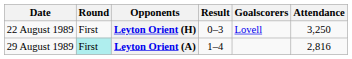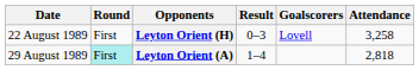 <table class="wikitable plainrowheaders sortable">
 <tr>
 <th scope=col>Date</th>
 <th scope=col>Round</th>
 <th scope=col>Opponents</th>
 <th scope=col>Result</th>
 <th scope=col class=unsortable>Goalscorers</th>
 <th scope=col>Attendance</th>
 </tr>
 <tr>
 <td>22 August 1989</td>
 <td>First</td>
 <th scope=row><a href='#'>Leyton Orient</a> (H)</th>
 <td align=center>0–3</td>
 <td><a href='#'>Lovell</a></td>
-<td align=center>3,250</td>
+<td align=center>3,258</td>
 </tr>
 <tr>
 <td>29 August 1989</td>
 <td style="background: paleturquoise;">First</td>
 <th scope=row><a href='#'>Leyton Orient</a> (A)</th>
 <td align=center>1–4</td>
 <td></td>
-<td align=center>2,816</td>
+<td align=center>2,818</td>
 </tr>
 </table>
